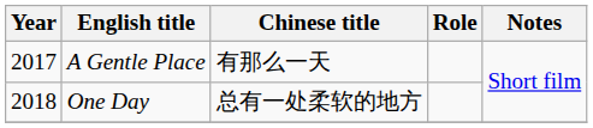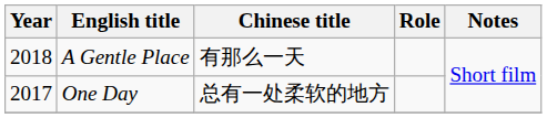 <table class="wikitable sortable">
 <tr>
 <th>Year</th>
 <th>English title</th>
 <th>Chinese title</th>
 <th>Role</th>
 <th>Notes</th>
 </tr>
 <tr>
-<td>2017</td>
+<td>2018</td>
 <td><em>A Gentle Place</em></td>
 <td>有那么一天</td>
 <td></td>
 <td rowspan=2><a href='#'>Short film</a></td>
 </tr>
 <tr>
-<td>2018</td>
+<td>2017</td>
 <td><em>One Day</em></td>
 <td>总有一处柔软的地方</td>
 <td></td>
 </tr>
 <tr>
 </tr>
 </table>
